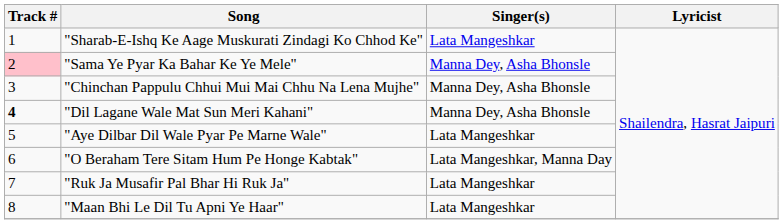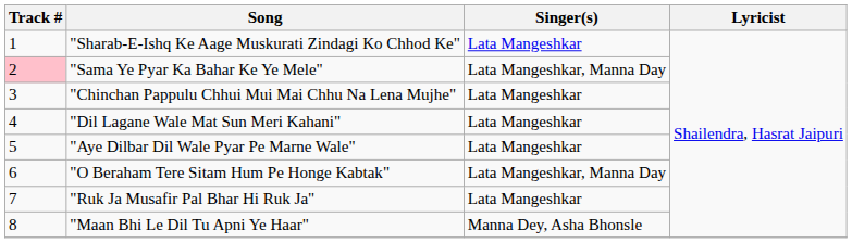 <table class="wikitable">
 <tr>
 <th>Track #</th>
 <th>Song</th>
 <th>Singer(s)</th>
 <th>Lyricist</th>
 </tr>
 <tr>
 <td>1</td>
 <td>"Sharab-E-Ishq Ke Aage Muskurati Zindagi Ko Chhod Ke"</td>
 <td><a href='#'>Lata Mangeshkar</a></td>
 <td rowspan="8"><a href='#'>Shailendra</a>, <a href='#'>Hasrat Jaipuri</a></td>
 </tr>
 <tr>
 <td style="background: pink;">2</td>
 <td>"Sama Ye Pyar Ka Bahar Ke Ye Mele"</td>
-<td><a href='#'>Manna Dey</a>, <a href='#'>Asha Bhonsle</a></td>
+<td>Lata Mangeshkar, Manna Day</td>
 </tr>
 <tr>
 <td>3</td>
 <td>"Chinchan Pappulu Chhui Mui Mai Chhu Na Lena Mujhe"</td>
-<td>Manna Dey, Asha Bhonsle</td>
+<td>Lata Mangeshkar</td>
 </tr>
 <tr>
-<td><strong>4</strong></td>
+<td>4</td>
 <td>"Dil Lagane Wale Mat Sun Meri Kahani"</td>
-<td>Manna Dey, Asha Bhonsle</td>
+<td>Lata Mangeshkar</td>
 </tr>
 <tr>
 <td>5</td>
 <td>"Aye Dilbar Dil Wale Pyar Pe Marne Wale"</td>
 <td>Lata Mangeshkar</td>
 </tr>
 <tr>
 <td>6</td>
 <td>"O Beraham Tere Sitam Hum Pe Honge Kabtak"</td>
 <td>Lata Mangeshkar, Manna Day</td>
 </tr>
 <tr>
 <td>7</td>
 <td>"Ruk Ja Musafir Pal Bhar Hi Ruk Ja"</td>
 <td>Lata Mangeshkar</td>
 </tr>
 <tr>
 <td>8</td>
 <td>"Maan Bhi Le Dil Tu Apni Ye Haar"</td>
-<td>Lata Mangeshkar</td>
+<td>Manna Dey, Asha Bhonsle</td>
 </tr>
 <tr>
 </tr>
 </table>
